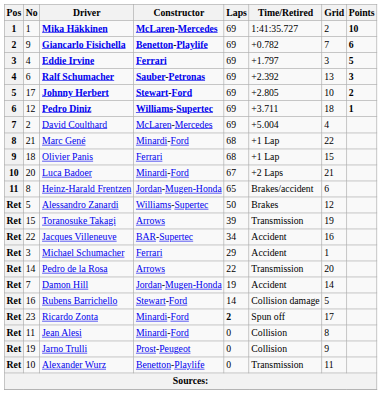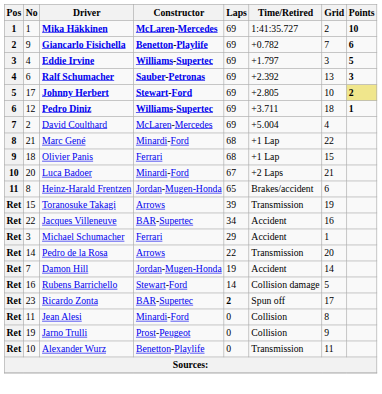 <table class="wikitable" style="font-size: 95%;">
 <tr>
 <th>Pos</th>
 <th>No</th>
 <th>Driver</th>
 <th>Constructor</th>
 <th>Laps</th>
 <th>Time/Retired</th>
 <th>Grid</th>
 <th>Points</th>
 </tr>
 <tr>
 <th>1</th>
 <td>1</td>
 <td> <strong><a href='#'>Mika Häkkinen</a></strong></td>
 <td><strong><a href='#'>McLaren</a>-<a href='#'>Mercedes</a></strong></td>
 <td>69</td>
 <td>1:41:35.727</td>
 <td>2</td>
 <td><strong>10</strong></td>
 </tr>
 <tr>
 <th>2</th>
 <td>9</td>
 <td> <strong><a href='#'>Giancarlo Fisichella</a></strong></td>
 <td><strong><a href='#'>Benetton</a>-<a href='#'>Playlife</a></strong></td>
 <td>69</td>
 <td>+0.782</td>
 <td>7</td>
 <td><strong>6</strong></td>
 </tr>
 <tr>
 <th>3</th>
 <td>4</td>
 <td> <strong><a href='#'>Eddie Irvine</a></strong></td>
-<td><strong><a href='#'>Ferrari</a></strong></td>
+<td><strong><a href='#'>Williams</a>-<a href='#'>Supertec</a></strong></td>
 <td>69</td>
 <td>+1.797</td>
 <td>3</td>
 <td><strong>5</strong></td>
 </tr>
 <tr>
 <th>4</th>
 <td>6</td>
 <td> <strong><a href='#'>Ralf Schumacher</a></strong></td>
 <td><strong><a href='#'>Sauber</a>-<a href='#'>Petronas</a></strong></td>
 <td>69</td>
 <td>+2.392</td>
 <td>13</td>
 <td><strong>3</strong></td>
 </tr>
 <tr>
 <th>5</th>
 <td>17</td>
 <td> <strong><a href='#'>Johnny Herbert</a></strong></td>
 <td><strong><a href='#'>Stewart</a>-<a href='#'>Ford</a></strong></td>
 <td>69</td>
 <td>+2.805</td>
 <td>10</td>
-<td><strong>2</strong></td>
+<td style="background: khaki;"><strong>2</strong></td>
 </tr>
 <tr>
 <th>6</th>
 <td>12</td>
 <td> <strong><a href='#'>Pedro Diniz</a></strong></td>
 <td><strong><a href='#'>Williams</a>-<a href='#'>Supertec</a></strong></td>
 <td>69</td>
 <td>+3.711</td>
 <td>18</td>
 <td><strong>1</strong></td>
 </tr>
 <tr>
 <th>7</th>
 <td>2</td>
 <td> <a href='#'>David Coulthard</a></td>
 <td><a href='#'>McLaren</a>-<a href='#'>Mercedes</a></td>
 <td>69</td>
 <td>+5.004</td>
 <td>4</td>
 <td> </td>
 </tr>
 <tr>
 <th>8</th>
 <td>21</td>
 <td> <a href='#'>Marc Gené</a></td>
 <td><a href='#'>Minardi</a>-<a href='#'>Ford</a></td>
 <td>68</td>
 <td>+1 Lap</td>
 <td>22</td>
 <td> </td>
 </tr>
 <tr>
 <th>9</th>
 <td>18</td>
 <td> <a href='#'>Olivier Panis</a></td>
 <td><a href='#'>Ferrari</a></td>
 <td>68</td>
 <td>+1 Lap</td>
 <td>15</td>
 <td> </td>
 </tr>
 <tr>
 <th>10</th>
 <td>20</td>
 <td> <a href='#'>Luca Badoer</a></td>
 <td><a href='#'>Minardi</a>-<a href='#'>Ford</a></td>
 <td>67</td>
 <td>+2 Laps</td>
 <td>21</td>
 <td> </td>
 </tr>
 <tr>
 <th>11</th>
 <td>8</td>
 <td> <a href='#'>Heinz-Harald Frentzen</a></td>
 <td><a href='#'>Jordan</a>-<a href='#'>Mugen-Honda</a></td>
 <td>65</td>
 <td>Brakes/accident</td>
 <td>6</td>
-<td> </td>
-</tr>
-<tr>
-<th>Ret</th>
-<td>5</td>
-<td> <a href='#'>Alessandro Zanardi</a></td>
-<td><a href='#'>Williams</a>-<a href='#'>Supertec</a></td>
-<td>50</td>
-<td>Brakes</td>
-<td>12</td>
 <td> </td>
 </tr>
 <tr>
 <th>Ret</th>
 <td>15</td>
 <td> <a href='#'>Toranosuke Takagi</a></td>
 <td><a href='#'>Arrows</a></td>
 <td>39</td>
 <td>Transmission</td>
 <td>19</td>
 <td> </td>
 </tr>
 <tr>
 <th>Ret</th>
 <td>22</td>
 <td> <a href='#'>Jacques Villeneuve</a></td>
 <td><a href='#'>BAR</a>-<a href='#'>Supertec</a></td>
 <td>34</td>
 <td>Accident</td>
 <td>16</td>
 <td> </td>
 </tr>
 <tr>
 <th>Ret</th>
 <td>3</td>
 <td> <a href='#'>Michael Schumacher</a></td>
 <td><a href='#'>Ferrari</a></td>
 <td>29</td>
 <td>Accident</td>
 <td>1</td>
 <td> </td>
 </tr>
 <tr>
 <th>Ret</th>
 <td>14</td>
 <td> <a href='#'>Pedro de la Rosa</a></td>
 <td><a href='#'>Arrows</a></td>
 <td>22</td>
 <td>Transmission</td>
 <td>20</td>
 <td> </td>
 </tr>
 <tr>
 <th>Ret</th>
 <td>7</td>
 <td> <a href='#'>Damon Hill</a></td>
 <td><a href='#'>Jordan</a>-<a href='#'>Mugen-Honda</a></td>
 <td>19</td>
 <td>Accident</td>
 <td>14</td>
 <td> </td>
 </tr>
 <tr>
 <th>Ret</th>
 <td>16</td>
 <td> <a href='#'>Rubens Barrichello</a></td>
 <td><a href='#'>Stewart</a>-<a href='#'>Ford</a></td>
 <td>14</td>
 <td>Collision damage</td>
 <td>5</td>
 <td> </td>
 </tr>
 <tr>
 <th>Ret</th>
 <td>23</td>
 <td> <a href='#'>Ricardo Zonta</a></td>
-<td><a href='#'>Minardi</a>-<a href='#'>Ford</a></td>
+<td><a href='#'>BAR</a>-<a href='#'>Supertec</a></td>
 <td><strong>2</strong></td>
 <td>Spun off</td>
 <td>17</td>
 <td> </td>
 </tr>
 <tr>
 <th>Ret</th>
 <td>11</td>
 <td> <a href='#'>Jean Alesi</a></td>
 <td><a href='#'>Minardi</a>-<a href='#'>Ford</a></td>
 <td>0</td>
 <td>Collision</td>
 <td>8</td>
 <td> </td>
 </tr>
 <tr>
 <th>Ret</th>
 <td>19</td>
 <td> <a href='#'>Jarno Trulli</a></td>
 <td><a href='#'>Prost</a>-<a href='#'>Peugeot</a></td>
 <td>0</td>
 <td>Collision</td>
 <td>9</td>
 <td> </td>
 </tr>
 <tr>
 <th>Ret</th>
 <td>10</td>
 <td> <a href='#'>Alexander Wurz</a></td>
 <td><a href='#'>Benetton</a>-<a href='#'>Playlife</a></td>
 <td>0</td>
 <td>Transmission</td>
 <td>11</td>
 <td> </td>
 </tr>
 <tr>
 <th colspan=8>Sources:</th>
 </tr>
 <tr>
 </tr>
 </table>
